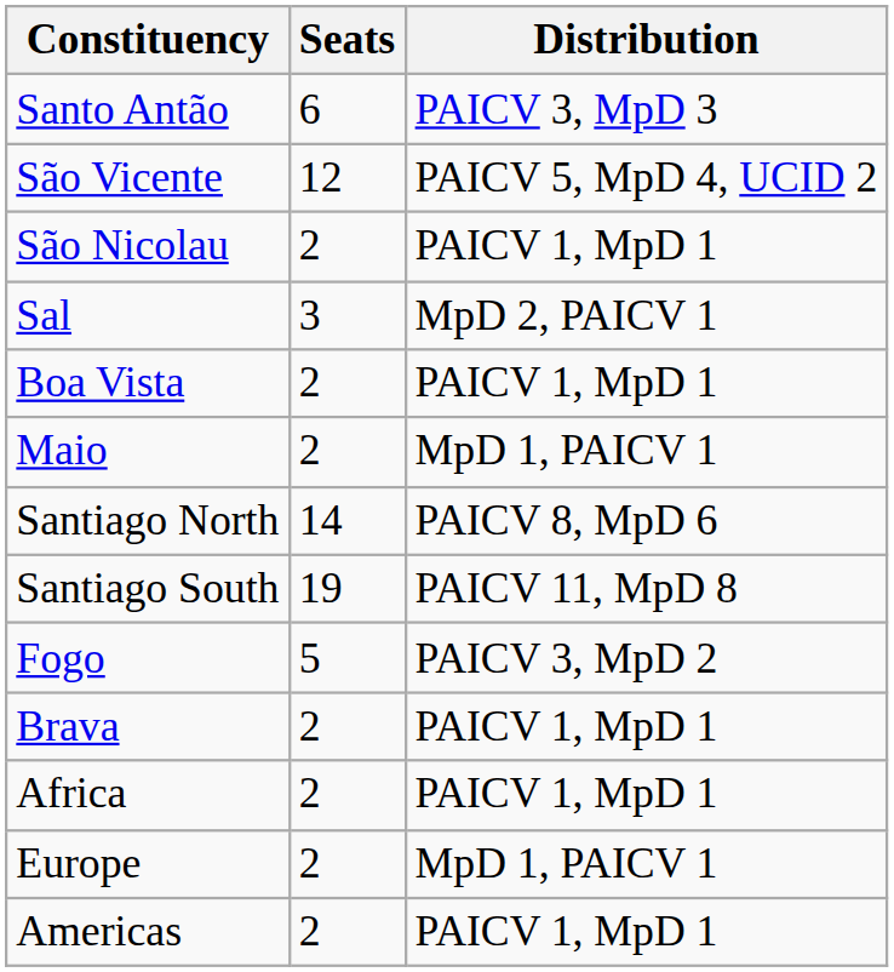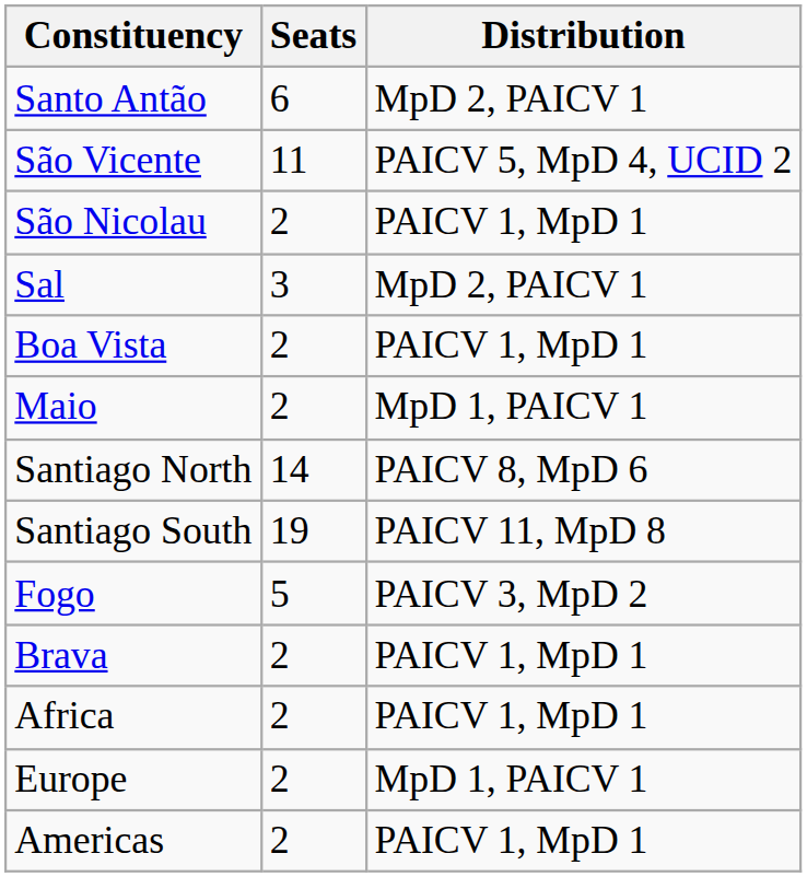 <table class=wikitable>
 <tr>
 <th>Constituency</th>
 <th>Seats</th>
 <th>Distribution</th>
 </tr>
 <tr>
 <td><a href='#'>Santo Antão</a></td>
 <td>6</td>
-<td><a href='#'>PAICV</a> 3, <a href='#'>MpD</a> 3</td>
+<td>MpD 2, PAICV 1</td>
 </tr>
 <tr>
 <td><a href='#'>São Vicente</a></td>
-<td>12</td>
+<td>11</td>
 <td>PAICV 5, MpD 4, <a href='#'>UCID</a> 2</td>
 </tr>
 <tr>
 <td><a href='#'>São Nicolau</a></td>
 <td>2</td>
 <td>PAICV 1, MpD 1</td>
 </tr>
 <tr>
 <td><a href='#'>Sal</a></td>
 <td>3</td>
 <td>MpD 2, PAICV 1</td>
 </tr>
 <tr>
 <td><a href='#'>Boa Vista</a></td>
 <td>2</td>
 <td>PAICV 1, MpD 1</td>
 </tr>
 <tr>
 <td><a href='#'>Maio</a></td>
 <td>2</td>
 <td>MpD 1, PAICV 1</td>
 </tr>
 <tr>
 <td>Santiago North</td>
 <td>14</td>
 <td>PAICV 8, MpD 6</td>
 </tr>
 <tr>
 <td>Santiago South</td>
 <td>19</td>
 <td>PAICV 11, MpD 8</td>
 </tr>
 <tr>
 <td><a href='#'>Fogo</a></td>
 <td>5</td>
 <td>PAICV 3, MpD 2</td>
 </tr>
 <tr>
 <td><a href='#'>Brava</a></td>
 <td>2</td>
 <td>PAICV 1, MpD 1</td>
 </tr>
 <tr>
 <td>Africa</td>
 <td>2</td>
 <td>PAICV 1, MpD 1</td>
 </tr>
 <tr>
 <td>Europe</td>
 <td>2</td>
 <td>MpD 1, PAICV 1</td>
 </tr>
 <tr>
 <td>Americas</td>
 <td>2</td>
 <td>PAICV 1, MpD 1</td>
 </tr>
 </table>
